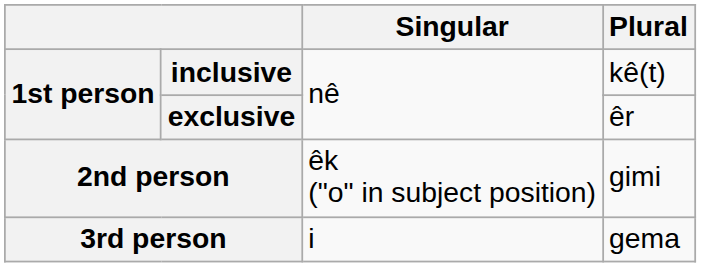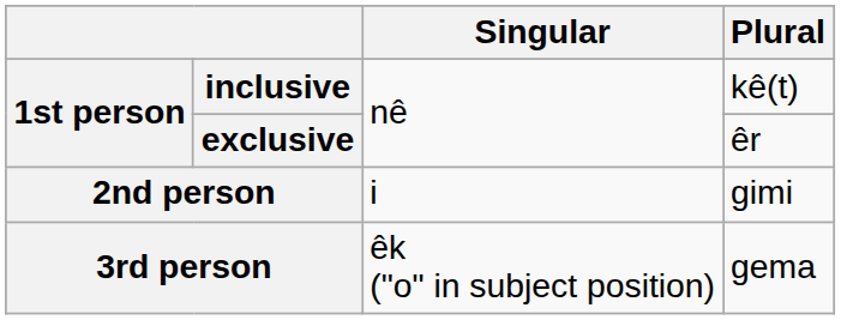 <table class="wikitable">
 <tr>
 <th colspan="2"></th>
 <th>Singular</th>
 <th>Plural</th>
 </tr>
 <tr>
 <th rowspan="2">1st person</th>
 <th>inclusive</th>
 <td rowspan="2">nê</td>
 <td>kê(t)</td>
 </tr>
 <tr>
 <th>exclusive</th>
 <td>êr</td>
 </tr>
 <tr>
 <th colspan="2">2nd person</th>
-<td>êk<br>("o" in subject position)</td>
+<td>i</td>
 <td>gimi</td>
 </tr>
 <tr>
 <th colspan="2">3rd person</th>
-<td>i</td>
+<td>êk<br>("o" in subject position)</td>
 <td>gema</td>
 </tr>
 </table>
